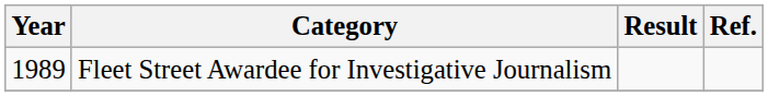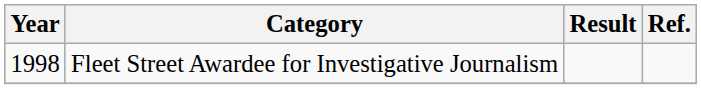 <table class="wikitable plainrowheaders sortable">
 <tr>
 <th>Year</th>
 <th>Category</th>
 <th>Result</th>
 <th>Ref.</th>
 </tr>
 <tr>
-<td>1989</td>
+<td>1998</td>
 <td>Fleet Street Awardee for Investigative Journalism</td>
 <td></td>
 <td></td>
 </tr>
 <tr>
 </tr>
 </table>
